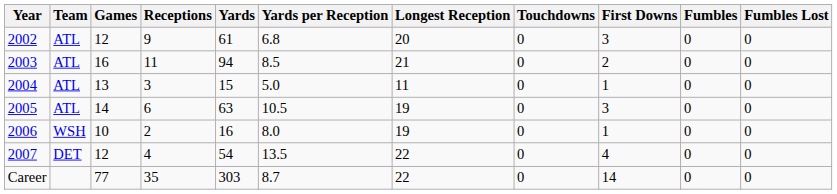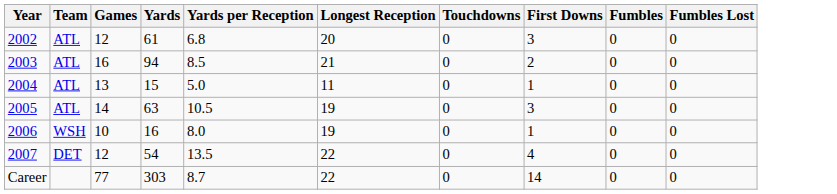 <table class="wikitable">
 <tr>
 <th>Year</th>
 <th>Team</th>
 <th>Games</th>
-<th>Receptions</th>
 <th>Yards</th>
 <th>Yards per Reception</th>
 <th>Longest Reception</th>
 <th>Touchdowns</th>
 <th>First Downs</th>
 <th>Fumbles</th>
 <th>Fumbles Lost</th>
 </tr>
 <tr>
 <td><a href='#'>2002</a></td>
 <td><a href='#'>ATL</a></td>
 <td>12</td>
-<td>9</td>
 <td>61</td>
 <td>6.8</td>
 <td>20</td>
 <td>0</td>
 <td>3</td>
 <td>0</td>
 <td>0</td>
 </tr>
 <tr>
 <td><a href='#'>2003</a></td>
 <td><a href='#'>ATL</a></td>
 <td>16</td>
-<td>11</td>
 <td>94</td>
 <td>8.5</td>
 <td>21</td>
 <td>0</td>
 <td>2</td>
 <td>0</td>
 <td>0</td>
 </tr>
 <tr>
 <td><a href='#'>2004</a></td>
 <td><a href='#'>ATL</a></td>
 <td>13</td>
-<td>3</td>
 <td>15</td>
 <td>5.0</td>
 <td>11</td>
 <td>0</td>
 <td>1</td>
 <td>0</td>
 <td>0</td>
 </tr>
 <tr>
 <td><a href='#'>2005</a></td>
 <td><a href='#'>ATL</a></td>
 <td>14</td>
-<td>6</td>
 <td>63</td>
 <td>10.5</td>
 <td>19</td>
 <td>0</td>
 <td>3</td>
 <td>0</td>
 <td>0</td>
 </tr>
 <tr>
 <td><a href='#'>2006</a></td>
 <td><a href='#'>WSH</a></td>
 <td>10</td>
-<td>2</td>
 <td>16</td>
 <td>8.0</td>
 <td>19</td>
 <td>0</td>
 <td>1</td>
 <td>0</td>
 <td>0</td>
 </tr>
 <tr>
 <td><a href='#'>2007</a></td>
 <td><a href='#'>DET</a></td>
 <td>12</td>
-<td>4</td>
 <td>54</td>
 <td>13.5</td>
 <td>22</td>
 <td>0</td>
 <td>4</td>
 <td>0</td>
 <td>0</td>
 </tr>
 <tr>
 <td>Career</td>
 <td></td>
 <td>77</td>
-<td>35</td>
 <td>303</td>
 <td>8.7</td>
 <td>22</td>
 <td>0</td>
 <td>14</td>
 <td>0</td>
 <td>0</td>
 </tr>
 </table>
